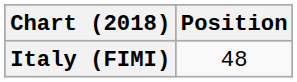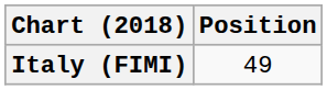 <table class="wikitable plainrowheaders" style="text-align:center;">
 <tr>
 <th>Chart (2018)</th>
 <th>Position</th>
 </tr>
 <tr>
 <th scope="row">Italy (FIMI)</th>
-<td>48</td>
+<td>49</td>
 </tr>
 </table>
